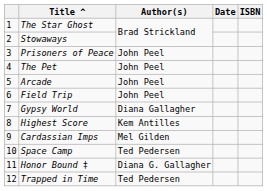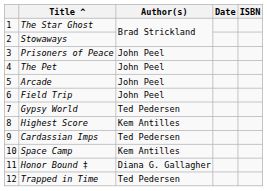 <table class="wikitable">
 <tr>
 <th></th>
 <th>Title ^</th>
 <th>Author(s)</th>
 <th>Date</th>
 <th>ISBN</th>
 </tr>
 <tr>
 <td>1</td>
 <td><em>The Star Ghost</em></td>
 <td rowspan="2">Brad Strickland</td>
 <td></td>
 <td></td>
 </tr>
 <tr>
 <td>2</td>
 <td><em>Stowaways</em></td>
 <td></td>
 <td></td>
 </tr>
 <tr>
 <td>3</td>
 <td><em>Prisoners of Peace</em></td>
 <td>John Peel</td>
 <td></td>
 <td></td>
 </tr>
 <tr>
 <td>4</td>
 <td><em>The Pet</em></td>
 <td>John Peel</td>
 <td></td>
 <td></td>
 </tr>
 <tr>
 <td>5</td>
 <td><em>Arcade</em></td>
 <td>John Peel</td>
 <td></td>
 <td></td>
 </tr>
 <tr>
 <td>6</td>
 <td><em>Field Trip</em></td>
 <td>John Peel</td>
 <td></td>
 <td></td>
 </tr>
 <tr>
 <td>7</td>
 <td><em>Gypsy World</em></td>
-<td>Diana Gallagher</td>
+<td>Ted Pedersen</td>
 <td></td>
 <td></td>
 </tr>
 <tr>
 <td>8</td>
 <td><em>Highest Score</em></td>
 <td>Kem Antilles</td>
 <td></td>
 <td></td>
 </tr>
 <tr>
 <td>9</td>
 <td><em>Cardassian Imps</em></td>
-<td>Mel Gilden</td>
+<td>Ted Pedersen</td>
 <td></td>
 <td></td>
 </tr>
 <tr>
 <td>10</td>
 <td><em>Space Camp</em></td>
-<td>Ted Pedersen</td>
+<td>Kem Antilles</td>
 <td></td>
 <td></td>
 </tr>
 <tr>
 <td>11</td>
 <td><em>Honor Bound</em> ‡</td>
 <td>Diana G. Gallagher</td>
 <td></td>
 <td></td>
 </tr>
 <tr>
 <td>12</td>
 <td><em>Trapped in Time</em></td>
 <td>Ted Pedersen</td>
 <td></td>
 <td></td>
 </tr>
 </table>
